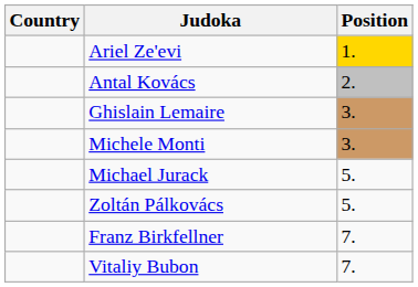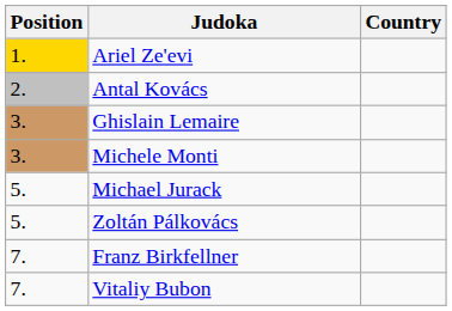 <table class=wikitable>
 <tr>
+<th width=10>Position</th>
+<th width=200>Judoka</th>
 <th width=10>Country</th>
-<th width=200>Judoka</th>
-<th width=10>Position</th>
 </tr>
 <tr>
+<td bgcolor=gold>1.</td>
+<td><a href='#'>Ariel Ze'evi</a></td>
 <td></td>
-<td><a href='#'>Ariel Ze'evi</a></td>
-<td bgcolor=gold>1.</td>
 </tr>
 <tr>
+<td bgcolor="silver">2.</td>
+<td><a href='#'>Antal Kovács</a></td>
 <td></td>
-<td><a href='#'>Antal Kovács</a></td>
-<td bgcolor="silver">2.</td>
 </tr>
 <tr>
+<td bgcolor="CC9966">3.</td>
+<td><a href='#'>Ghislain Lemaire</a></td>
 <td></td>
-<td><a href='#'>Ghislain Lemaire</a></td>
-<td bgcolor="CC9966">3.</td>
 </tr>
 <tr>
+<td bgcolor="CC9966">3.</td>
+<td><a href='#'>Michele Monti</a></td>
 <td></td>
-<td><a href='#'>Michele Monti</a></td>
-<td bgcolor="CC9966">3.</td>
 </tr>
 <tr>
+<td>5.</td>
+<td><a href='#'>Michael Jurack</a></td>
 <td></td>
-<td><a href='#'>Michael Jurack</a></td>
-<td>5.</td>
 </tr>
 <tr>
+<td>5.</td>
+<td><a href='#'>Zoltán Pálkovács</a></td>
 <td></td>
-<td><a href='#'>Zoltán Pálkovács</a></td>
-<td>5.</td>
 </tr>
 <tr>
+<td>7.</td>
+<td><a href='#'>Franz Birkfellner</a></td>
 <td></td>
-<td><a href='#'>Franz Birkfellner</a></td>
-<td>7.</td>
 </tr>
 <tr>
+<td>7.</td>
+<td><a href='#'>Vitaliy Bubon</a></td>
 <td></td>
-<td><a href='#'>Vitaliy Bubon</a></td>
-<td>7.</td>
 </tr>
 </table>
